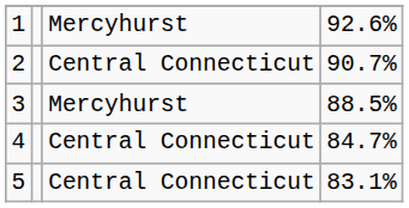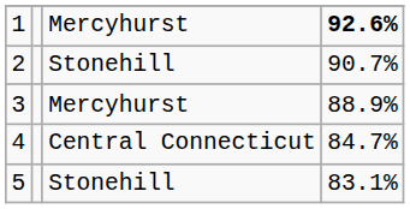 <table class="wikitable sortable" style="font-size:90%;">
 <tr>
 </tr>
 <tr>
 <td style="text-align:center;">1</td>
 <td></td>
 <td>Mercyhurst</td>
-<td style="text-align:center;">92.6%</td>
+<td style="text-align:center;"><strong>92.6%</strong></td>
 </tr>
 <tr>
 <td style="text-align:center;">2</td>
 <td></td>
-<td>Central Connecticut</td>
+<td>Stonehill</td>
 <td style="text-align:center;">90.7%</td>
 </tr>
 <tr>
 <td style="text-align:center;">3</td>
 <td></td>
 <td>Mercyhurst</td>
-<td style="text-align:center;">88.5%</td>
+<td style="text-align:center;">88.9%</td>
 </tr>
 <tr>
 <td style="text-align:center;">4</td>
 <td></td>
 <td>Central Connecticut</td>
 <td style="text-align:center;">84.7%</td>
 </tr>
 <tr>
 <td style="text-align:center;">5</td>
 <td></td>
-<td>Central Connecticut</td>
+<td>Stonehill</td>
 <td style="text-align:center;">83.1%</td>
 </tr>
 </table>
